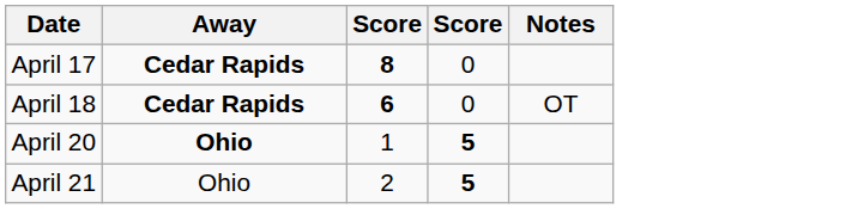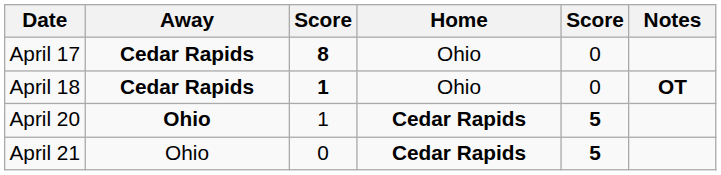 <table class="wikitable">
 <tr>
 <th bgcolor="#DDDDFF" w,.m.nm.,idth="60">Date</th>
 <th bgcolor="#DDDDFF" width="150">Away</th>
 <th bgcolor="#DDDDFF" width="5">Score</th>
+<th bgcolor="#DDDDFF" width="150">Home</th>
 <th bgcolor="#DDDDFF" width="5">Score</th>
 <th bgcolor="#DDDDFF" width="60">Notes</th>
 </tr>
 <tr>
 <td>April 17</td>
 <td align="center"><strong>Cedar Rapids</strong></td>
 <td align="center"><strong>8</strong></td>
+<td align="center">Ohio</td>
 <td align="center">0</td>
 <td></td>
 </tr>
 <tr>
 <td>April 18</td>
 <td align="center"><strong>Cedar Rapids</strong></td>
-<td align="center"><strong>6</strong></td>
+<td align="center"><strong>1</strong></td>
+<td align="center">Ohio</td>
 <td align="center">0</td>
-<td align="center">OT</td>
+<td align="center"><strong>OT</strong></td>
 </tr>
 <tr>
 <td>April 20</td>
 <td align="center"><strong>Ohio</strong></td>
 <td align="center">1</td>
+<td align="center"><strong>Cedar Rapids</strong></td>
 <td align="center"><strong>5</strong></td>
 <td></td>
 </tr>
 <tr>
 <td>April 21</td>
 <td align="center">Ohio</td>
-<td align="center">2</td>
+<td align="center">0</td>
+<td align="center"><strong>Cedar Rapids</strong></td>
 <td align="center"><strong>5</strong></td>
 <td></td>
 </tr>
 </table>
